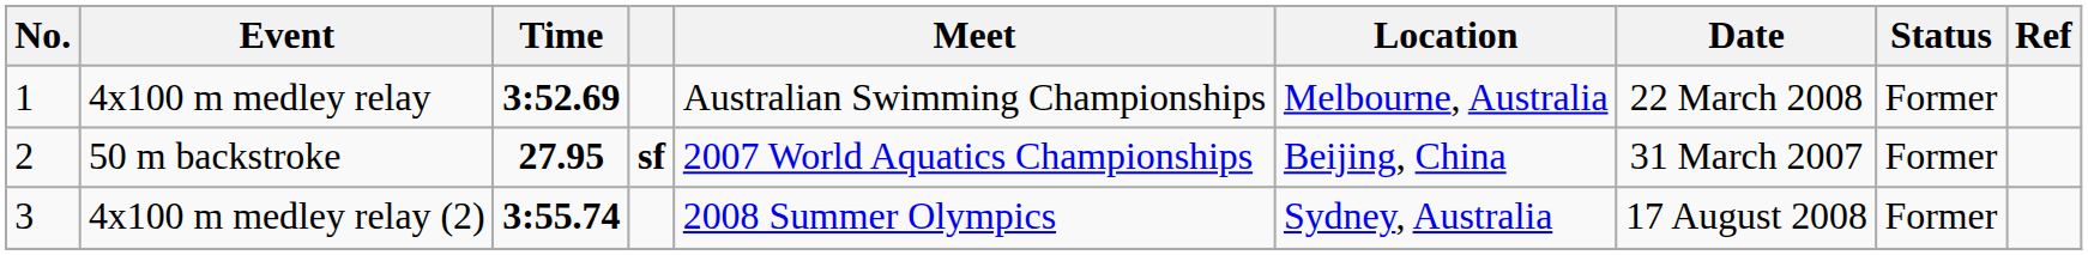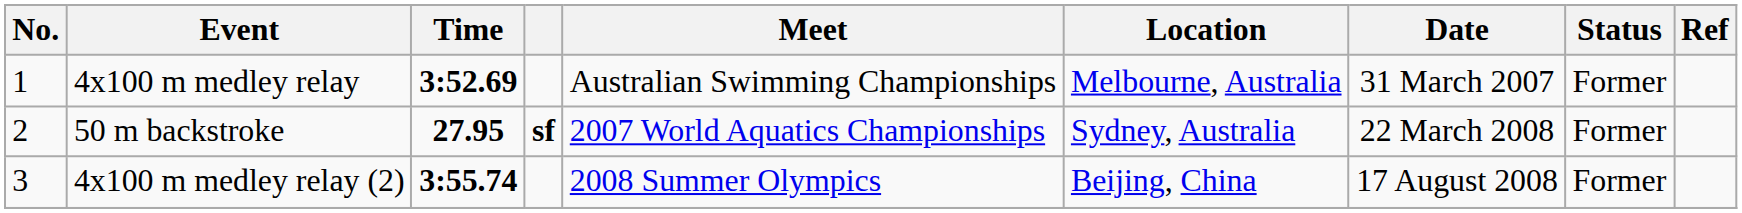 <table class="wikitable sortable">
 <tr>
 <th>No.</th>
 <th>Event</th>
 <th>Time</th>
 <th></th>
 <th>Meet</th>
 <th>Location</th>
 <th>Date</th>
 <th>Status</th>
 <th>Ref</th>
 </tr>
 <tr>
 <td>1</td>
 <td>4x100 m medley relay</td>
 <td align="center"><strong>3:52.69</strong></td>
 <td></td>
 <td>Australian Swimming Championships</td>
 <td><a href='#'>Melbourne</a>, <a href='#'>Australia</a></td>
-<td align="center">22 March 2008</td>
+<td align="center">31 March 2007</td>
 <td align="center">Former</td>
 <td align="center"></td>
 </tr>
 <tr>
 <td>2</td>
 <td>50 m backstroke</td>
 <td align="center"><strong>27.95</strong></td>
 <td><strong>sf</strong></td>
 <td><a href='#'>2007 World Aquatics Championships</a></td>
-<td><a href='#'>Beijing</a>, <a href='#'>China</a></td>
-<td align="center">31 March 2007</td>
+<td><a href='#'>Sydney</a>, <a href='#'>Australia</a></td>
+<td align="center">22 March 2008</td>
 <td align="center">Former</td>
 <td align="center"></td>
 </tr>
 <tr>
 <td>3</td>
 <td>4x100 m medley relay (2)</td>
 <td align="center"><strong>3:55.74</strong></td>
 <td></td>
 <td><a href='#'>2008 Summer Olympics</a></td>
-<td><a href='#'>Sydney</a>, <a href='#'>Australia</a></td>
+<td><a href='#'>Beijing</a>, <a href='#'>China</a></td>
 <td align="center">17 August 2008</td>
 <td align="center">Former</td>
 <td align="center"></td>
 </tr>
 <tr>
 </tr>
 </table>
